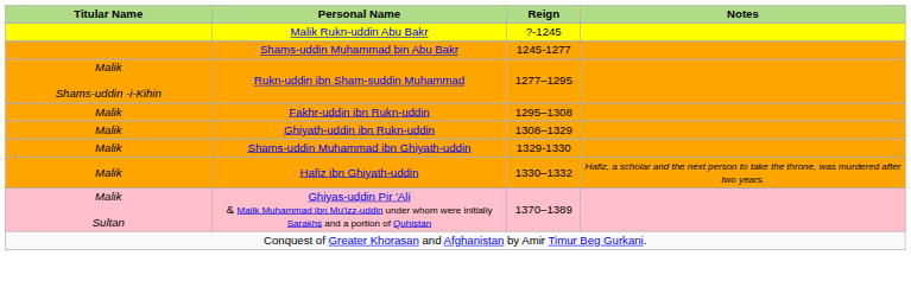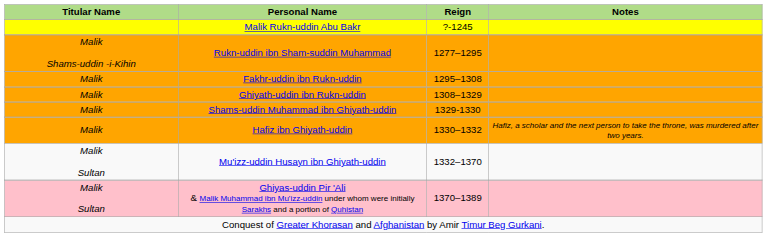 <table width=100% class="wikitable">
 <tr>
 <th style="background-color:#B0DC88" width=14%>Titular Name</th>
 <th style="background-color:#B0DC88" width=20%>Personal Name</th>
 <th style="background-color:#B0DC88" width=5%>Reign</th>
 <th style="background-color:#B0DC88" width=22%>Notes</th>
 </tr>
 <tr>
 </tr>
 <tr style="background:yellow">
 <td align="center"></td>
 <td align="center"><a href='#'>Malik Rukn-uddin Abu Bakr</a></td>
 <td align="center">?-1245</td>
 <td align="center"></td>
 </tr>
 <tr>
-</tr>
-<tr style="background:orange">
-<td align="center"></td>
-<td align="center"><a href='#'>Shams-uddin Muhammad bin Abu Bakr</a></td>
-<td align="center">1245-1277</td>
-<td align="center"></td>
 </tr>
 <tr>
 </tr>
 <tr style="background:orange">
 <td align="center"><em>Malik</em><br><small></small> <br><em>Shams-uddin -i-Kihin</em><br></td>
 <td align="center"><a href='#'>Rukn-uddin ibn Sham-suddin Muhammad</a></td>
 <td align="center">1277–1295</td>
 <td align="center"></td>
 </tr>
 <tr>
 </tr>
 <tr style="background:orange">
 <td align="center"><em>Malik</em><br><small></small></td>
 <td align="center"><a href='#'>Fakhr-uddin ibn Rukn-uddin</a><br></td>
 <td align="center">1295–1308</td>
 <td align="center"></td>
 </tr>
 <tr>
 </tr>
 <tr style="background:orange">
 <td align="center"><em>Malik</em><br><small></small></td>
 <td align="center"><a href='#'>Ghiyath-uddin ibn Rukn-uddin</a><br></td>
 <td align="center">1308–1329</td>
 <td align="center"></td>
 </tr>
 <tr>
 </tr>
 <tr style="background:orange">
 <td align="center"><em>Malik</em><br><small></small></td>
 <td align="center"><a href='#'>Shams-uddin Muhammad ibn Ghiyath-uddin</a></td>
 <td align="center">1329-1330</td>
 <td align="center"></td>
 </tr>
 <tr>
 </tr>
 <tr style="background:orange">
 <td align="center"><em>Malik</em><br><small></small></td>
 <td align="center"><a href='#'>Hafiz ibn Ghiyath-uddin</a></td>
 <td align="center">1330–1332</td>
 <td align="center"><small><em>Hafiz, a scholar and the next person to take the throne, was murdered after two years.</em></small></td>
 </tr>
 <tr>
+<td align="center"><em>Malik</em><br><small></small><br><em>Sultan</em><br><small></small></td>
+<td align="center"><a href='#'>Mu'izz-uddin Husayn ibn Ghiyath-uddin</a></td>
+<td align="center">1332–1370</td>
+<td align="center"></td>
+</tr>
+<tr>
 </tr>
 <tr style="background:pink">
 <td align="center"><em>Malik</em><br><small></small><br><em>Sultan</em><br><small></small></td>
 <td align="center"><a href='#'>Ghiyas-uddin Pir 'Ali</a><br>& <small> <a href='#'>Malik Muhammad ibn Mu'izz-uddin</a> under whom were initially <a href='#'>Sarakhs</a> and a portion of <a href='#'>Quhistan</a></small></td>
 <td align="center">1370–1389</td>
 <td align="center"></td>
 </tr>
 <tr>
 <td colspan=4 align="middle">Conquest of <a href='#'>Greater Khorasan</a> and <a href='#'>Afghanistan</a> by Amir <a href='#'>Timur Beg Gurkani</a>.</td>
 </tr>
 </table>
